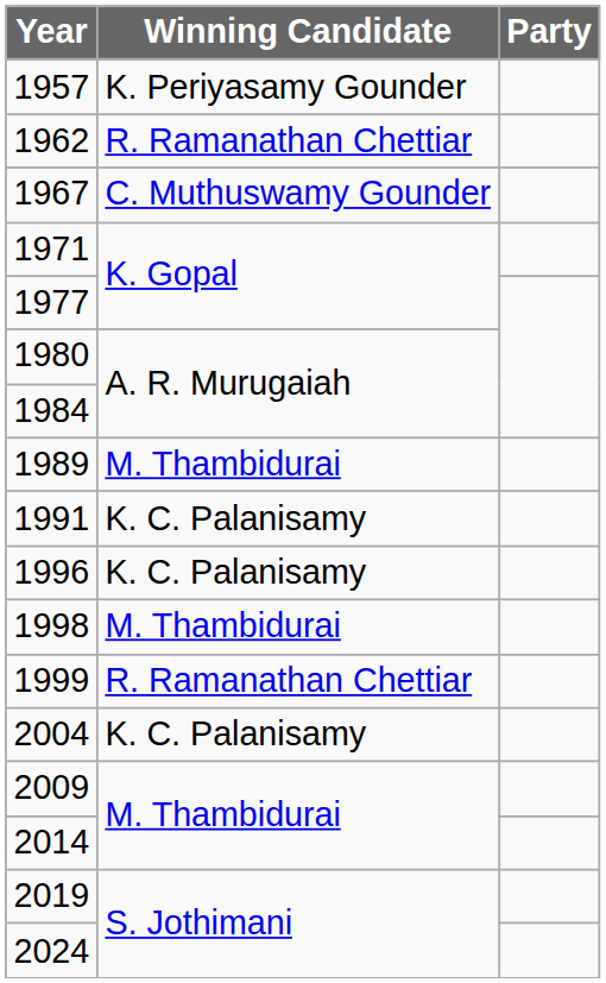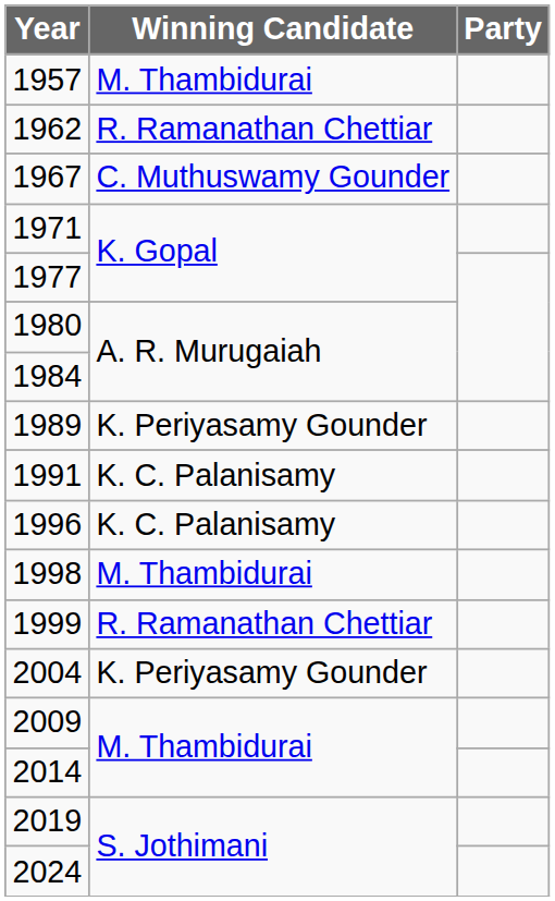 <table class="wikitable sortable">
 <tr>
 <th style="background-color:#666666; color:white">Year</th>
 <th style="background-color:#666666; color:white">Winning Candidate</th>
 <th style="background-color:#666666; color:white" colspan=2>Party</th>
 </tr>
 <tr --->
 <td>1957</td>
-<td>K. Periyasamy Gounder</td>
+<td><a href='#'>M. Thambidurai</a></td>
 <td></td>
 </tr>
 <tr --->
 <td>1962</td>
 <td><a href='#'>R. Ramanathan Chettiar</a></td>
 </tr>
 <tr --->
 <td>1967</td>
 <td><a href='#'>C. Muthuswamy Gounder</a></td>
 <td></td>
 </tr>
 <tr --->
 <td>1971</td>
 <td rowspan=2><a href='#'>K. Gopal</a></td>
 <td></td>
 </tr>
 <tr --->
 <td>1977</td>
 </tr>
 <tr --->
 <td>1980</td>
 <td rowspan=2>A. R. Murugaiah</td>
 </tr>
 <tr --->
 <td>1984</td>
 </tr>
 <tr --->
 <td>1989</td>
-<td><a href='#'>M. Thambidurai</a></td>
+<td>K. Periyasamy Gounder</td>
 <td></td>
 </tr>
 <tr --->
 <td>1991</td>
 <td>K. C. Palanisamy</td>
 </tr>
 <tr --->
 <td>1996</td>
 <td>K. C. Palanisamy</td>
 <td></td>
 </tr>
 <tr --->
 <td>1998</td>
 <td><a href='#'>M. Thambidurai</a></td>
 <td></td>
 </tr>
 <tr --->
 <td>1999</td>
 <td><a href='#'>R. Ramanathan Chettiar</a></td>
 </tr>
 <tr --->
 <td>2004</td>
-<td>K. C. Palanisamy</td>
+<td>K. Periyasamy Gounder</td>
 <td></td>
 </tr>
 <tr --->
 <td>2009</td>
 <td rowspan=2><a href='#'>M. Thambidurai</a></td>
 <td></td>
 </tr>
 <tr --->
 <td>2014</td>
 </tr>
 <tr --->
 <td>2019</td>
 <td rowspan=2><a href='#'>S. Jothimani</a></td>
 <td></td>
 </tr>
 <tr --->
 <td>2024</td>
 </tr>
 <tr>
 </tr>
 </table>
